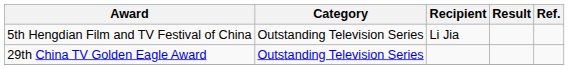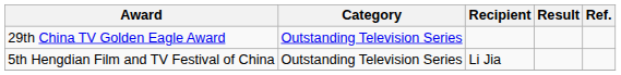 <table class="wikitable">
 <tr>
 <th>Award</th>
 <th>Category</th>
 <th>Recipient</th>
 <th>Result</th>
 <th>Ref.</th>
 </tr>
 <tr>
+<td>29th <a href='#'>China TV Golden Eagle Award</a></td>
+<td><a href='#'>Outstanding Television Series</a></td>
+<td></td>
+<td></td>
+<td></td>
+</tr>
+<tr>
 <td>5th Hengdian Film and TV Festival of China</td>
 <td>Outstanding Television Series</td>
 <td>Li Jia</td>
 <td></td>
 <td rowspan=1></td>
 </tr>
 <tr>
-<td>29th <a href='#'>China TV Golden Eagle Award</a></td>
-<td><a href='#'>Outstanding Television Series</a></td>
-<td></td>
-<td></td>
-<td></td>
-</tr>
-<tr>
 </tr>
 </table>
